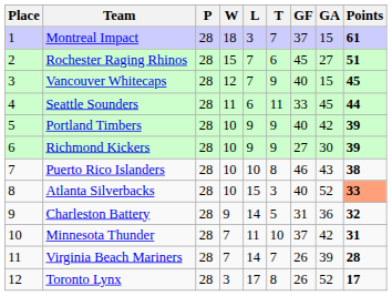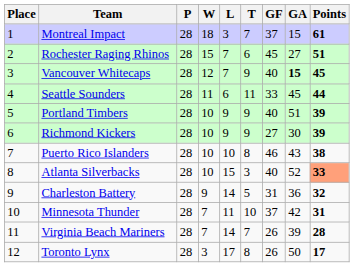 <table class="wikitable">
 <tr>
 <th>Place</th>
 <th width="170">Team</th>
 <th width="20">P</th>
 <th width="20">W</th>
 <th width="20">L</th>
 <th width="20">T</th>
 <th width="20">GF</th>
 <th width="20">GA</th>
 <th>Points</th>
 </tr>
 <tr bgcolor=#ccccff>
 <td>1</td>
 <td><a href='#'>Montreal Impact</a></td>
 <td>28</td>
 <td>18</td>
 <td>3</td>
 <td>7</td>
 <td>37</td>
 <td>15</td>
 <td><strong>61</strong></td>
 </tr>
 <tr bgcolor=#ccffcc>
 <td>2</td>
 <td><a href='#'>Rochester Raging Rhinos</a></td>
 <td>28</td>
 <td>15</td>
 <td>7</td>
 <td>6</td>
 <td>45</td>
 <td>27</td>
 <td><strong>51</strong></td>
 </tr>
 <tr bgcolor=#ccffcc>
 <td>3</td>
 <td><a href='#'>Vancouver Whitecaps</a></td>
 <td>28</td>
 <td>12</td>
 <td>7</td>
 <td>9</td>
 <td>40</td>
-<td>15</td>
+<td><strong>15</strong></td>
 <td><strong>45</strong></td>
 </tr>
 <tr bgcolor=#ccffcc>
 <td>4</td>
 <td><a href='#'>Seattle Sounders</a></td>
 <td>28</td>
 <td>11</td>
 <td>6</td>
 <td>11</td>
 <td>33</td>
 <td>45</td>
 <td><strong>44</strong></td>
 </tr>
 <tr bgcolor=#ccffcc>
 <td>5</td>
 <td><a href='#'>Portland Timbers</a></td>
 <td>28</td>
 <td>10</td>
 <td>9</td>
 <td>9</td>
 <td>40</td>
-<td>42</td>
+<td>51</td>
 <td><strong>39</strong></td>
 </tr>
 <tr bgcolor=#ccffcc>
 <td>6</td>
 <td><a href='#'>Richmond Kickers</a></td>
 <td>28</td>
 <td>10</td>
 <td>9</td>
 <td>9</td>
 <td>27</td>
 <td>30</td>
 <td><strong>39</strong></td>
 </tr>
 <tr>
 <td>7</td>
 <td><a href='#'>Puerto Rico Islanders</a></td>
 <td>28</td>
 <td>10</td>
 <td>10</td>
 <td>8</td>
 <td>46</td>
 <td>43</td>
 <td><strong>38</strong></td>
 </tr>
 <tr>
 <td>8</td>
 <td><a href='#'>Atlanta Silverbacks</a></td>
 <td>28</td>
 <td>10</td>
 <td>15</td>
 <td>3</td>
 <td>40</td>
 <td>52</td>
 <td style="background: lightsalmon;"><strong>33</strong></td>
 </tr>
 <tr>
 <td>9</td>
 <td><a href='#'>Charleston Battery</a></td>
 <td>28</td>
 <td>9</td>
 <td>14</td>
 <td>5</td>
 <td>31</td>
 <td>36</td>
 <td><strong>32</strong></td>
 </tr>
 <tr>
 <td>10</td>
 <td><a href='#'>Minnesota Thunder</a></td>
 <td>28</td>
 <td>7</td>
 <td>11</td>
 <td>10</td>
 <td>37</td>
 <td>42</td>
 <td><strong>31</strong></td>
 </tr>
 <tr>
 <td>11</td>
 <td><a href='#'>Virginia Beach Mariners</a></td>
 <td>28</td>
 <td>7</td>
 <td>14</td>
 <td>7</td>
 <td>26</td>
 <td>39</td>
 <td><strong>28</strong></td>
 </tr>
 <tr>
 <td>12</td>
 <td><a href='#'>Toronto Lynx</a></td>
 <td>28</td>
 <td>3</td>
 <td>17</td>
 <td>8</td>
 <td>26</td>
-<td>52</td>
+<td>50</td>
 <td><strong>17</strong></td>
 </tr>
 </table>
